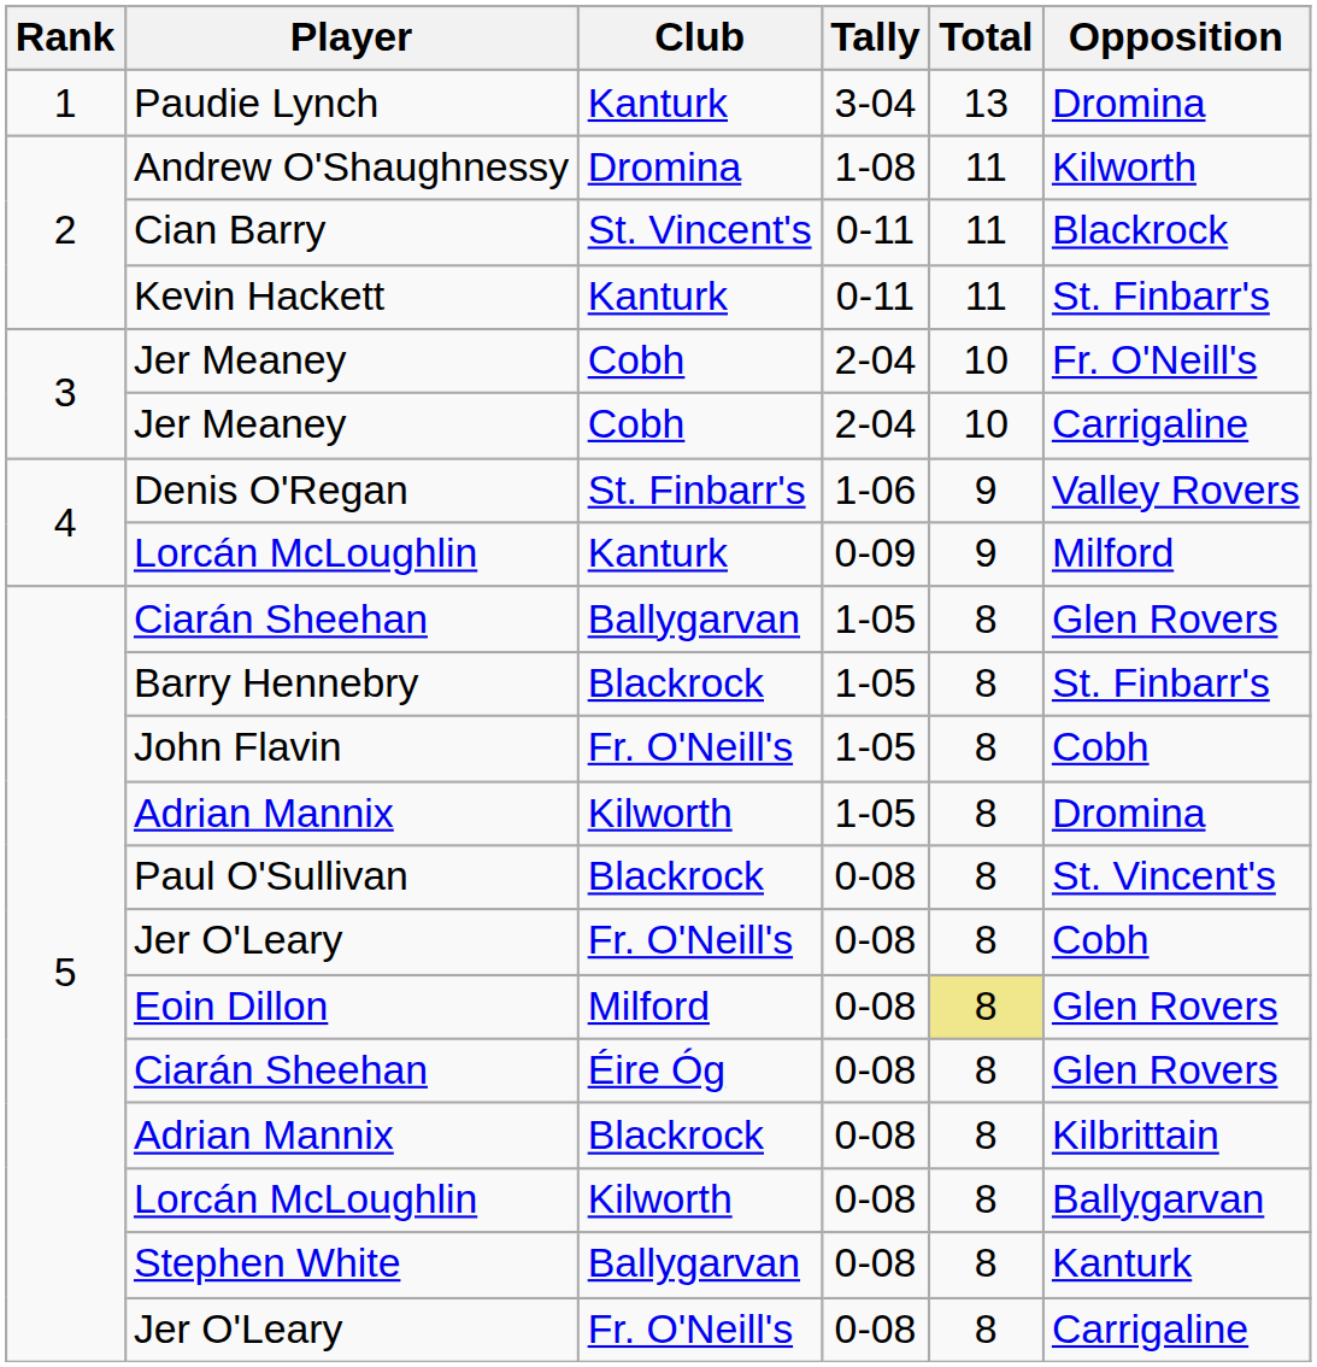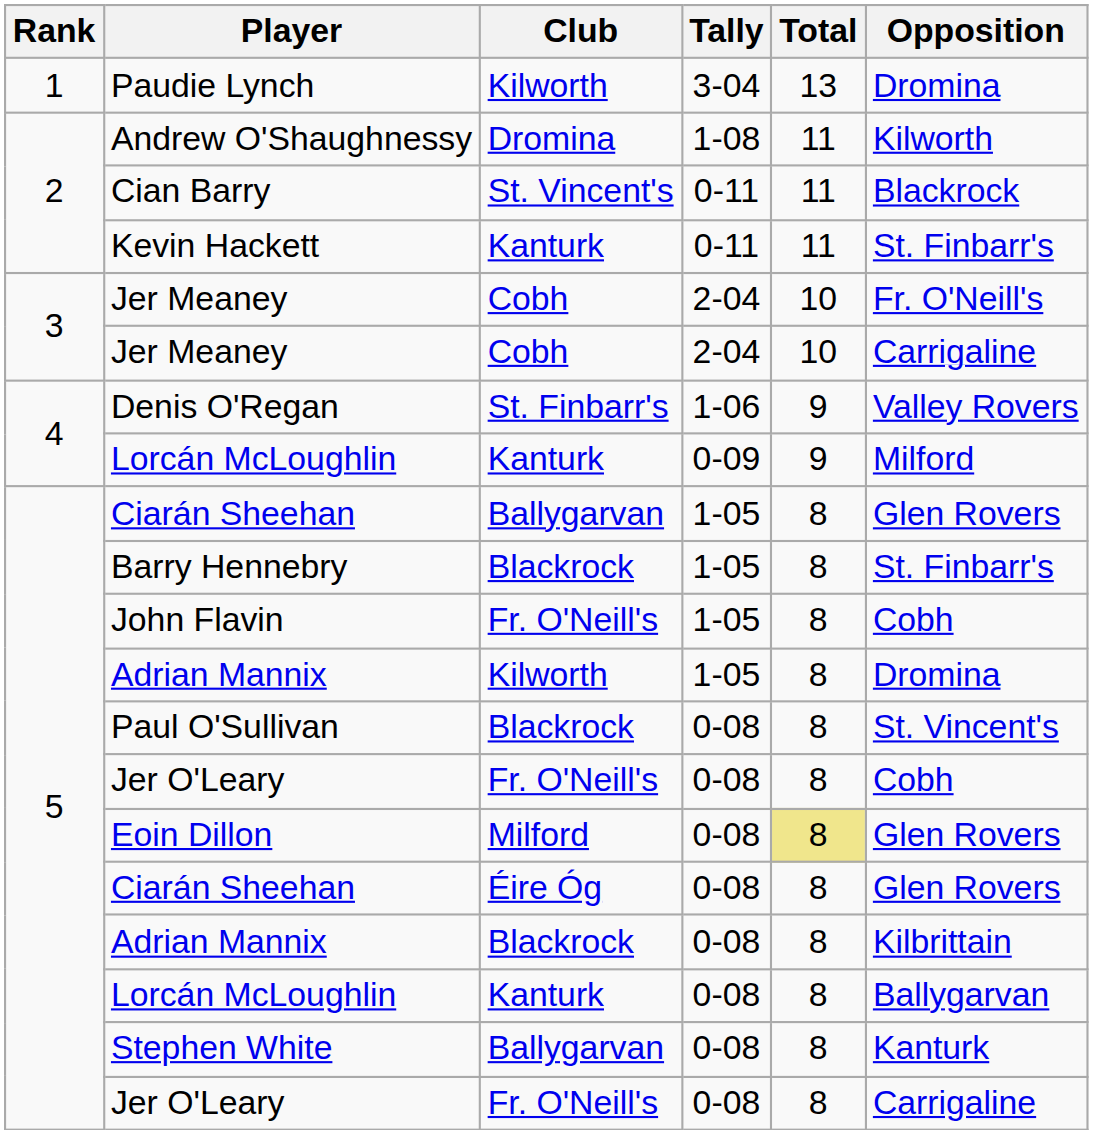 <table class="wikitable">
 <tr>
 <th>Rank</th>
 <th>Player</th>
 <th>Club</th>
 <th>Tally</th>
 <th>Total</th>
 <th>Opposition</th>
 </tr>
 <tr>
 <td rowspan="1" style="text-align:center;">1</td>
 <td>Paudie Lynch</td>
-<td><a href='#'>Kanturk</a></td>
+<td><a href='#'>Kilworth</a></td>
 <td align=center>3-04</td>
 <td align=center>13</td>
 <td><a href='#'>Dromina</a></td>
 </tr>
 <tr>
 <td rowspan="3" style="text-align:center;">2</td>
 <td>Andrew O'Shaughnessy</td>
 <td><a href='#'>Dromina</a></td>
 <td align=center>1-08</td>
 <td align=center>11</td>
 <td><a href='#'>Kilworth</a></td>
 </tr>
 <tr>
 <td>Cian Barry</td>
 <td><a href='#'>St. Vincent's</a></td>
 <td align=center>0-11</td>
 <td align=center>11</td>
 <td><a href='#'>Blackrock</a></td>
 </tr>
 <tr>
 <td>Kevin Hackett</td>
 <td><a href='#'>Kanturk</a></td>
 <td align=center>0-11</td>
 <td align=center>11</td>
 <td><a href='#'>St. Finbarr's</a></td>
 </tr>
 <tr>
 <td rowspan="2" style="text-align:center;">3</td>
 <td>Jer Meaney</td>
 <td><a href='#'>Cobh</a></td>
 <td align=center>2-04</td>
 <td align=center>10</td>
 <td><a href='#'>Fr. O'Neill's</a></td>
 </tr>
 <tr>
 <td>Jer Meaney</td>
 <td><a href='#'>Cobh</a></td>
 <td align=center>2-04</td>
 <td align=center>10</td>
 <td><a href='#'>Carrigaline</a></td>
 </tr>
 <tr>
 <td rowspan="2" style="text-align:center;">4</td>
 <td>Denis O'Regan</td>
 <td><a href='#'>St. Finbarr's</a></td>
 <td align=center>1-06</td>
 <td align=center>9</td>
 <td><a href='#'>Valley Rovers</a></td>
 </tr>
 <tr>
 <td><a href='#'>Lorcán McLoughlin</a></td>
 <td><a href='#'>Kanturk</a></td>
 <td align=center>0-09</td>
 <td align=center>9</td>
 <td><a href='#'>Milford</a></td>
 </tr>
 <tr>
 <td rowspan="12" style="text-align:center;">5</td>
 <td><a href='#'>Ciarán Sheehan</a></td>
 <td><a href='#'>Ballygarvan</a></td>
 <td align=center>1-05</td>
 <td align=center>8</td>
 <td><a href='#'>Glen Rovers</a></td>
 </tr>
 <tr>
 <td>Barry Hennebry</td>
 <td><a href='#'>Blackrock</a></td>
 <td align=center>1-05</td>
 <td align=center>8</td>
 <td><a href='#'>St. Finbarr's</a></td>
 </tr>
 <tr>
 <td>John Flavin</td>
 <td><a href='#'>Fr. O'Neill's</a></td>
 <td align=center>1-05</td>
 <td align=center>8</td>
 <td><a href='#'>Cobh</a></td>
 </tr>
 <tr>
 <td><a href='#'>Adrian Mannix</a></td>
 <td><a href='#'>Kilworth</a></td>
 <td align=center>1-05</td>
 <td align=center>8</td>
 <td><a href='#'>Dromina</a></td>
 </tr>
 <tr>
 <td>Paul O'Sullivan</td>
 <td><a href='#'>Blackrock</a></td>
 <td align=center>0-08</td>
 <td align=center>8</td>
 <td><a href='#'>St. Vincent's</a></td>
 </tr>
 <tr>
 <td>Jer O'Leary</td>
 <td><a href='#'>Fr. O'Neill's</a></td>
 <td align=center>0-08</td>
 <td align=center>8</td>
 <td><a href='#'>Cobh</a></td>
 </tr>
 <tr>
 <td><a href='#'>Eoin Dillon</a></td>
 <td><a href='#'>Milford</a></td>
 <td align=center>0-08</td>
 <td align=center style="background: khaki;">8</td>
 <td><a href='#'>Glen Rovers</a></td>
 </tr>
 <tr>
 <td><a href='#'>Ciarán Sheehan</a></td>
 <td><a href='#'>Éire Óg</a></td>
 <td align=center>0-08</td>
 <td align=center>8</td>
 <td><a href='#'>Glen Rovers</a></td>
 </tr>
 <tr>
 <td><a href='#'>Adrian Mannix</a></td>
 <td><a href='#'>Blackrock</a></td>
 <td align=center>0-08</td>
 <td align=center>8</td>
 <td><a href='#'>Kilbrittain</a></td>
 </tr>
 <tr>
 <td><a href='#'>Lorcán McLoughlin</a></td>
-<td><a href='#'>Kilworth</a></td>
+<td><a href='#'>Kanturk</a></td>
 <td align=center>0-08</td>
 <td align=center>8</td>
 <td><a href='#'>Ballygarvan</a></td>
 </tr>
 <tr>
 <td><a href='#'>Stephen White</a></td>
 <td><a href='#'>Ballygarvan</a></td>
 <td align=center>0-08</td>
 <td align=center>8</td>
 <td><a href='#'>Kanturk</a></td>
 </tr>
 <tr>
 <td>Jer O'Leary</td>
 <td><a href='#'>Fr. O'Neill's</a></td>
 <td align=center>0-08</td>
 <td align=center>8</td>
 <td><a href='#'>Carrigaline</a></td>
 </tr>
 </table>
